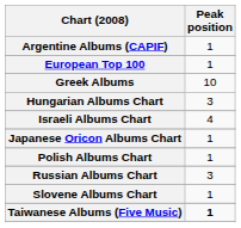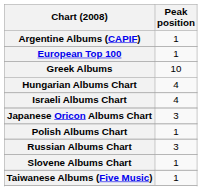 <table class="wikitable sortable plainrowheaders">
 <tr>
 <th scope="col">Chart (2008)</th>
 <th scope="col">Peak<br>position</th>
 </tr>
 <tr>
 <th scope="row">Argentine Albums (<a href='#'>CAPIF</a>)</th>
 <td style="text-align:center;">1</td>
 </tr>
 <tr>
 </tr>
 <tr>
 </tr>
 <tr>
 </tr>
 <tr>
 </tr>
 <tr>
 </tr>
 <tr>
 </tr>
 <tr>
 </tr>
 <tr>
 <th scope="row"><a href='#'>European Top 100</a></th>
 <td style="text-align:center;">1</td>
 </tr>
 <tr>
 </tr>
 <tr>
 </tr>
 <tr>
 </tr>
 <tr>
 <th scope="row">Greek Albums</th>
 <td style="text-align:center;">10</td>
 </tr>
 <tr>
 <th scope="row">Hungarian Albums Chart</th>
-<td style="text-align:center;">3</td>
+<td style="text-align:center;">4</td>
 </tr>
 <tr>
 </tr>
 <tr>
 <th scope="row">Israeli Albums Chart</th>
 <td style="text-align:center;">4</td>
 </tr>
 <tr>
 </tr>
 <tr>
 <th scope="row">Japanese <a href='#'>Oricon</a> Albums Chart</th>
-<td style="text-align:center;">1</td>
+<td style="text-align:center;">3</td>
 </tr>
 <tr>
 </tr>
 <tr>
 </tr>
 <tr>
 </tr>
 <tr>
 <th scope="row">Polish Albums Chart</th>
 <td style="text-align:center;">1</td>
 </tr>
 <tr>
 </tr>
 <tr>
 <th scope="row">Russian Albums Chart</th>
 <td style="text-align:center;">3</td>
 </tr>
 <tr>
 </tr>
 <tr>
 <th scope="row">Slovene Albums Chart</th>
 <td style="text-align:center;">1</td>
 </tr>
 <tr>
 </tr>
 <tr>
 </tr>
 <tr>
 </tr>
 <tr>
 <th scope="row">Taiwanese Albums (<a href='#'>Five Music</a>)</th>
-<td align="center"><strong>1</strong></td>
+<td align="center">1</td>
 </tr>
 <tr>
 </tr>
 <tr>
 </tr>
 <tr>
 </tr>
 <tr>
 </tr>
 <tr>
 </tr>
 </table>
